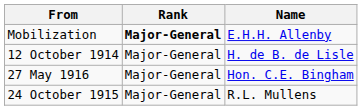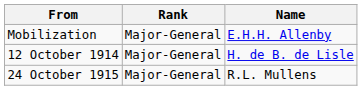 <table class="wikitable">
 <tr>
 <th>From</th>
 <th>Rank</th>
 <th>Name</th>
 </tr>
 <tr>
 <td>Mobilization</td>
-<td><strong>Major-General</strong></td>
+<td>Major-General</td>
 <td><a href='#'>E.H.H. Allenby</a></td>
 </tr>
 <tr>
 <td>12 October 1914</td>
 <td>Major-General</td>
 <td><a href='#'>H. de B. de Lisle</a></td>
 </tr>
 <tr>
-<td>27 May 1916</td>
-<td>Major-General</td>
-<td><a href='#'>Hon. C.E. Bingham</a></td>
-</tr>
-<tr>
 <td>24 October 1915</td>
 <td>Major-General</td>
 <td>R.L. Mullens</td>
 </tr>
 </table>
